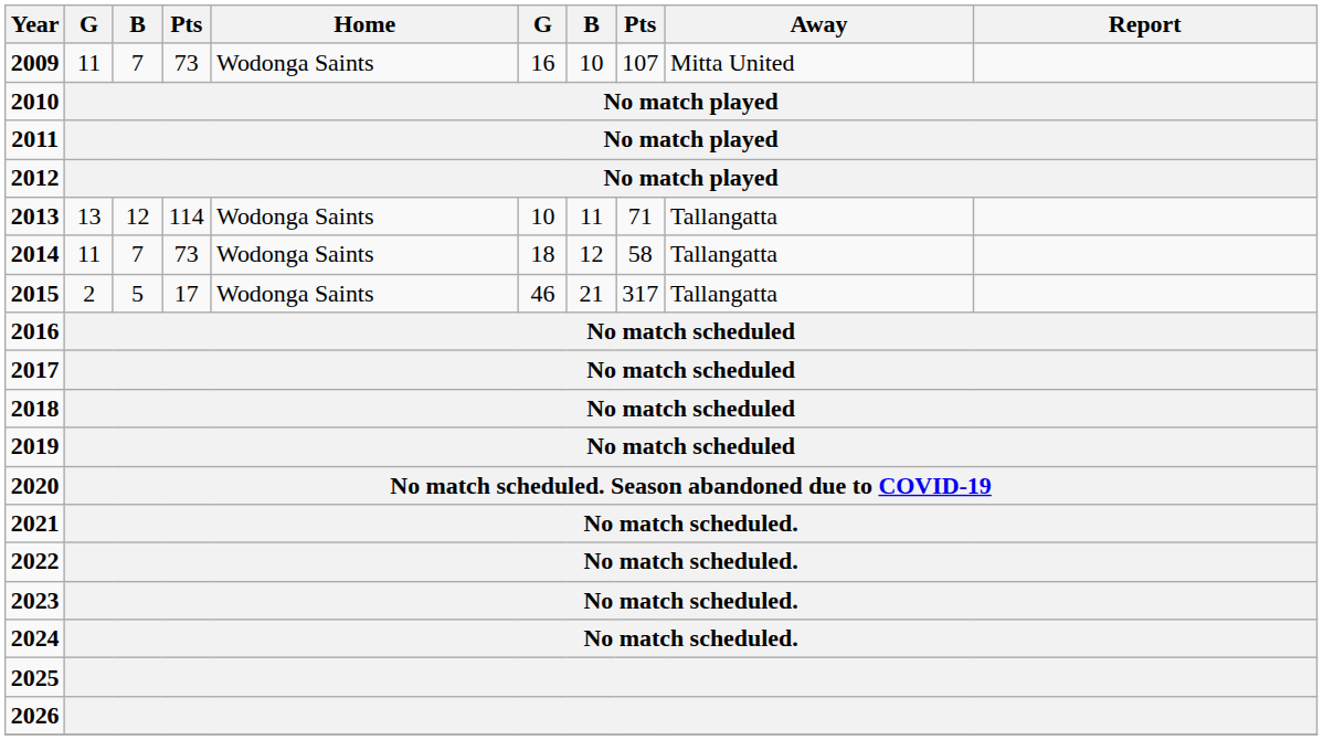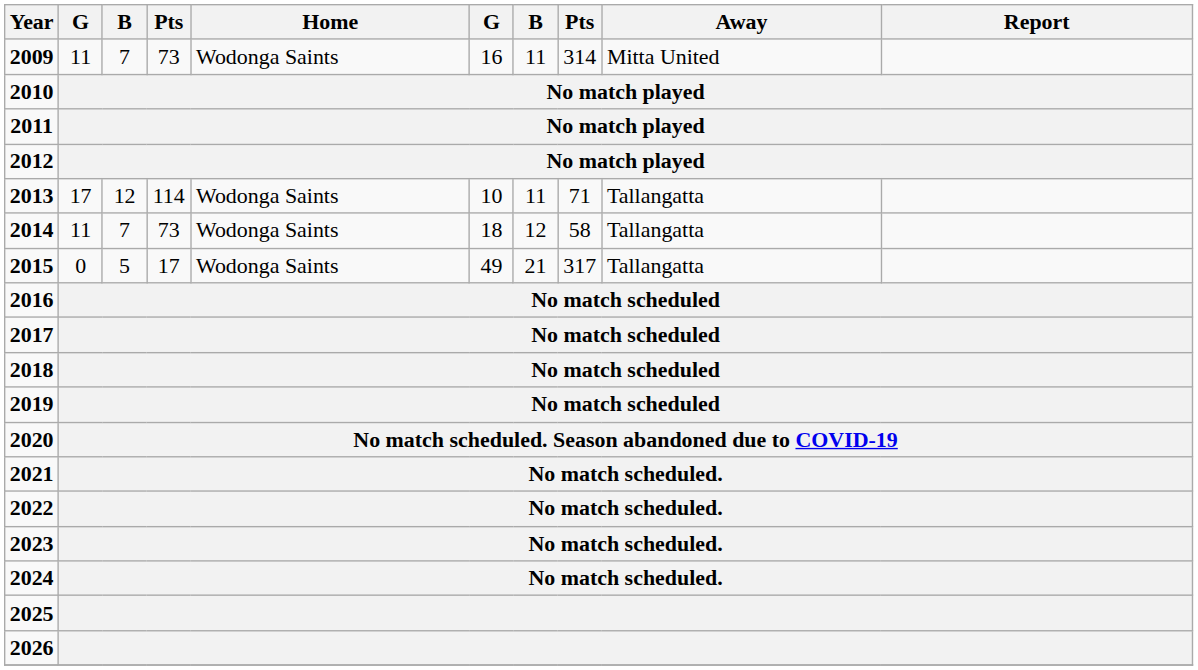 <table class="wikitable">
 <tr>
 <th width="25">Year</th>
 <th width="25">G</th>
 <th width="25">B</th>
 <th width="25">Pts</th>
 <th width="200">Home</th>
 <th width="25">G</th>
 <th width="25">B</th>
 <th width="25">Pts</th>
 <th width="200">Away</th>
 <th width="225">Report</th>
 </tr>
 <tr>
 <td align="center"><strong>2009</strong></td>
 <td align="center">11</td>
 <td align="center">7</td>
 <td align="center">73</td>
 <td>Wodonga Saints</td>
 <td align="center">16</td>
-<td align="center">10</td>
-<td align="center">107</td>
+<td align="center">11</td>
+<td align="center">314</td>
 <td>Mitta United</td>
 <td></td>
 </tr>
 <tr>
 <td align="center"><strong>2010</strong></td>
 <th colspan="9">No match played</th>
 </tr>
 <tr>
 <td align="center"><strong>2011</strong></td>
 <th colspan="9">No match played</th>
 </tr>
 <tr>
 <td align="center"><strong>2012</strong></td>
 <th colspan="9">No match played</th>
 </tr>
 <tr>
 <td align="center"><strong>2013</strong></td>
-<td align="center">13</td>
+<td align="center">17</td>
 <td align="center">12</td>
 <td align="center">114</td>
 <td>Wodonga Saints</td>
 <td align="center">10</td>
 <td align="center">11</td>
 <td align="center">71</td>
 <td>Tallangatta</td>
 <td></td>
 </tr>
 <tr>
 <td align="center"><strong>2014</strong></td>
 <td align="center">11</td>
 <td align="center">7</td>
 <td align="center">73</td>
 <td>Wodonga Saints</td>
 <td align="center">18</td>
 <td align="center">12</td>
 <td align="center">58</td>
 <td>Tallangatta</td>
 <td></td>
 </tr>
 <tr>
 <td align="center"><strong>2015</strong></td>
-<td align="center">2</td>
+<td align="center">0</td>
 <td align="center">5</td>
 <td align="center">17</td>
 <td>Wodonga Saints</td>
-<td align="center">46</td>
+<td align="center">49</td>
 <td align="center">21</td>
 <td align="center">317</td>
 <td>Tallangatta</td>
 <td></td>
 </tr>
 <tr>
 <td align="center"><strong>2016</strong></td>
 <th colspan="9">No match scheduled</th>
 </tr>
 <tr>
 <td align="center"><strong>2017</strong></td>
 <th colspan="9">No match scheduled</th>
 </tr>
 <tr>
 <td align="center"><strong>2018</strong></td>
 <th colspan="9">No match scheduled</th>
 </tr>
 <tr>
 <td align="center"><strong>2019</strong></td>
 <th colspan="9">No match scheduled</th>
 </tr>
 <tr>
 <td align="center"><strong>2020</strong></td>
 <th colspan="9">No match scheduled. Season abandoned due to <a href='#'>COVID-19</a></th>
 </tr>
 <tr>
 <td align="center"><strong>2021</strong></td>
 <th colspan="9">No match scheduled.</th>
 </tr>
 <tr>
 <td align="center"><strong>2022</strong></td>
 <th colspan="9">No match scheduled.</th>
 </tr>
 <tr>
 <td align="center"><strong>2023</strong></td>
 <th colspan="9">No match scheduled.</th>
 </tr>
 <tr>
 <td align="center"><strong>2024</strong></td>
 <th colspan="9">No match scheduled.</th>
 </tr>
 <tr>
 <td align="center"><strong>2025</strong></td>
 <th colspan="9"></th>
 </tr>
 <tr>
 <td align="center"><strong>2026</strong></td>
 <th colspan="9"></th>
 </tr>
 <tr>
 </tr>
 </table>
